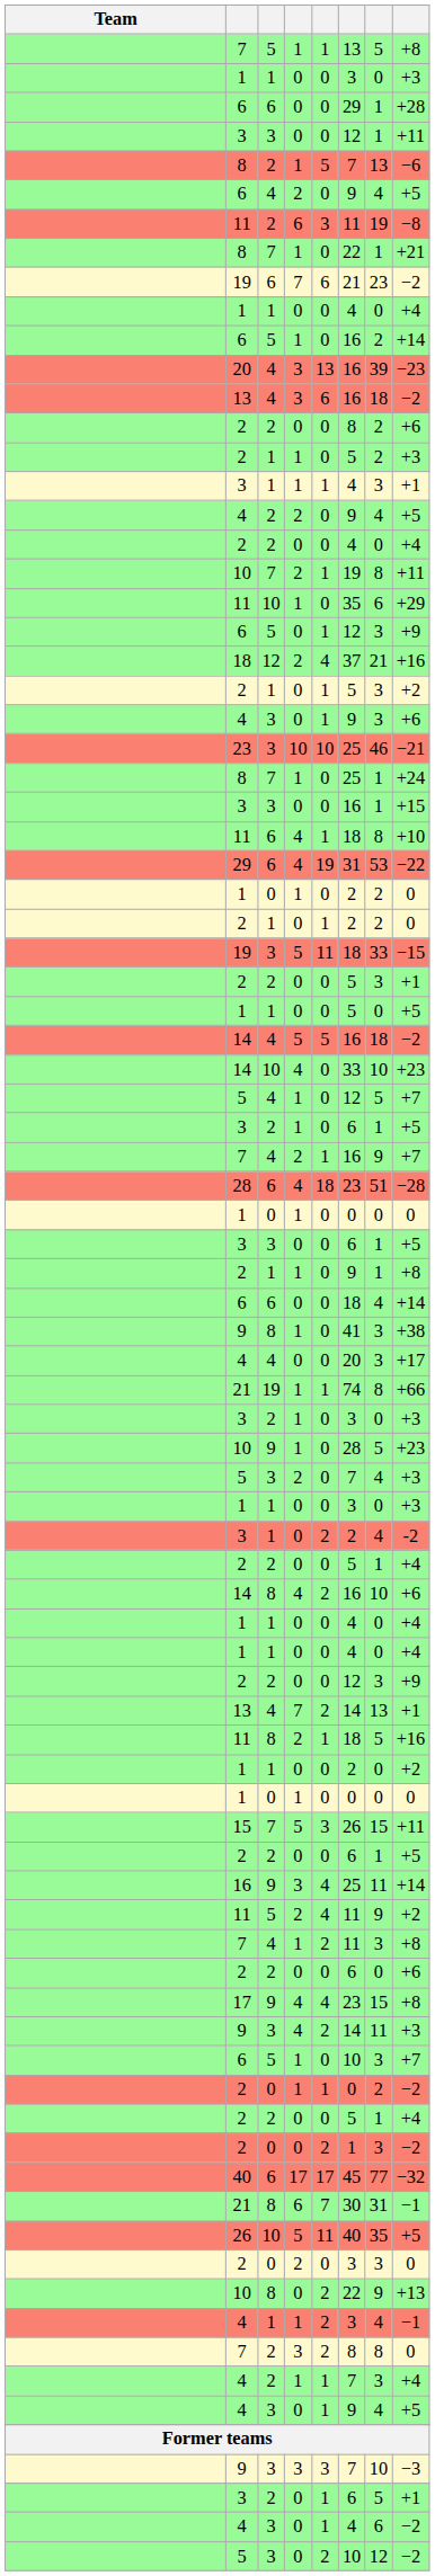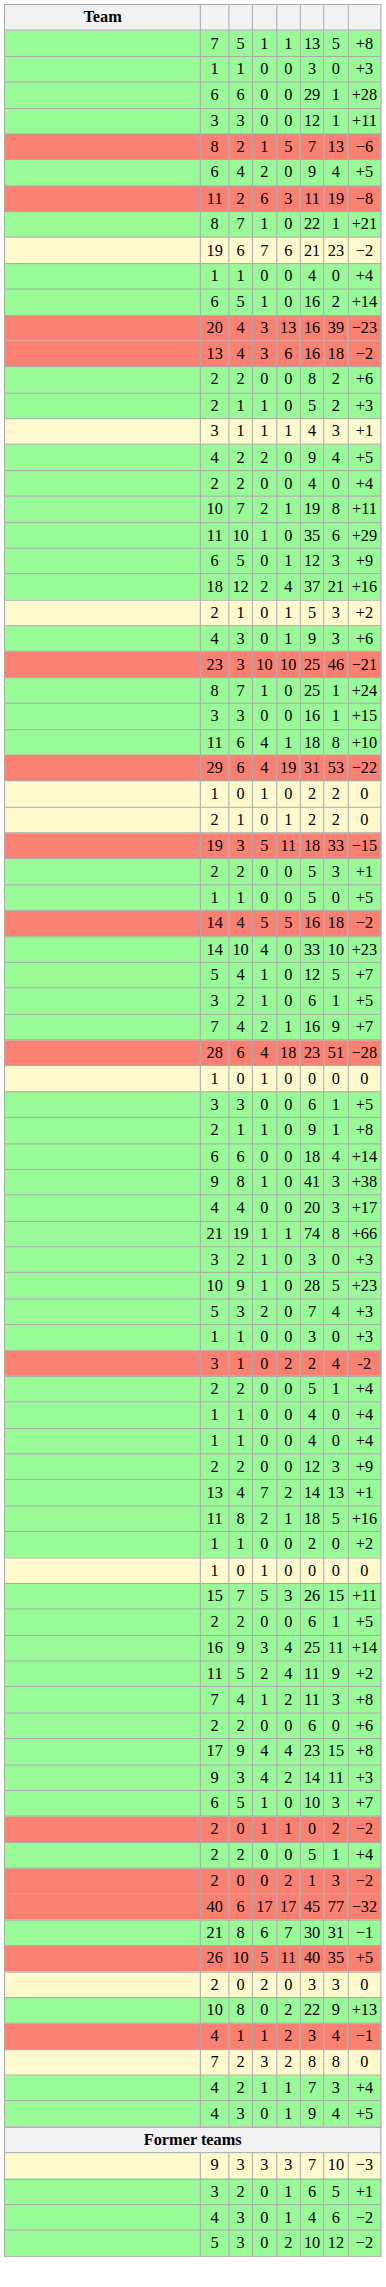 <table class="sortable wikitable" style="text-align:center">
 <tr>
 <th style="width:185px;">Team</th>
 <th width="20"></th>
 <th width="10"></th>
 <th width="10"></th>
 <th width="10"></th>
 <th width="10"></th>
 <th width="10"></th>
 <th width="10"></th>
 </tr>
 <tr bgcolor=PaleGreen>
 <td align=left></td>
 <td>7</td>
 <td>5</td>
 <td>1</td>
 <td>1</td>
 <td>13</td>
 <td>5</td>
 <td>+8</td>
 </tr>
 <tr bgcolor=PaleGreen>
 <td align=left></td>
 <td>1</td>
 <td>1</td>
 <td>0</td>
 <td>0</td>
 <td>3</td>
 <td>0</td>
 <td>+3</td>
 </tr>
 <tr bgcolor=PaleGreen>
 <td align=left></td>
 <td>6</td>
 <td>6</td>
 <td>0</td>
 <td>0</td>
 <td>29</td>
 <td>1</td>
 <td>+28</td>
 </tr>
 <tr bgcolor=PaleGreen>
 <td align=left></td>
 <td>3</td>
 <td>3</td>
 <td>0</td>
 <td>0</td>
 <td>12</td>
 <td>1</td>
 <td>+11</td>
 </tr>
 <tr bgcolor=Salmon>
 <td align=left></td>
 <td>8</td>
 <td>2</td>
 <td>1</td>
 <td>5</td>
 <td>7</td>
 <td>13</td>
 <td>−6</td>
 </tr>
 <tr bgcolor=PaleGreen>
 <td align=left></td>
 <td>6</td>
 <td>4</td>
 <td>2</td>
 <td>0</td>
 <td>9</td>
 <td>4</td>
 <td>+5</td>
 </tr>
 <tr bgcolor=Salmon>
 <td align=left></td>
 <td>11</td>
 <td>2</td>
 <td>6</td>
 <td>3</td>
 <td>11</td>
 <td>19</td>
 <td>−8</td>
 </tr>
 <tr bgcolor=PaleGreen>
 <td align=left></td>
 <td>8</td>
 <td>7</td>
 <td>1</td>
 <td>0</td>
 <td>22</td>
 <td>1</td>
 <td>+21</td>
 </tr>
 <tr bgcolor=LemonChiffon>
 <td align=left></td>
 <td>19</td>
 <td>6</td>
 <td>7</td>
 <td>6</td>
 <td>21</td>
 <td>23</td>
 <td>−2</td>
 </tr>
 <tr bgcolor=PaleGreen>
 <td align=left></td>
 <td>1</td>
 <td>1</td>
 <td>0</td>
 <td>0</td>
 <td>4</td>
 <td>0</td>
 <td>+4</td>
 </tr>
 <tr bgcolor=PaleGreen>
 <td align=left></td>
 <td>6</td>
 <td>5</td>
 <td>1</td>
 <td>0</td>
 <td>16</td>
 <td>2</td>
 <td>+14</td>
 </tr>
 <tr bgcolor=Salmon>
 <td align=left></td>
 <td>20</td>
 <td>4</td>
 <td>3</td>
 <td>13</td>
 <td>16</td>
 <td>39</td>
 <td>−23</td>
 </tr>
 <tr bgcolor=Salmon>
 <td align=left></td>
 <td>13</td>
 <td>4</td>
 <td>3</td>
 <td>6</td>
 <td>16</td>
 <td>18</td>
 <td>−2</td>
 </tr>
 <tr bgcolor=PaleGreen>
 <td align=left></td>
 <td>2</td>
 <td>2</td>
 <td>0</td>
 <td>0</td>
 <td>8</td>
 <td>2</td>
 <td>+6</td>
 </tr>
 <tr bgcolor=PaleGreen>
 <td align=left></td>
 <td>2</td>
 <td>1</td>
 <td>1</td>
 <td>0</td>
 <td>5</td>
 <td>2</td>
 <td>+3</td>
 </tr>
 <tr bgcolor=LemonChiffon>
 <td align=left></td>
 <td>3</td>
 <td>1</td>
 <td>1</td>
 <td>1</td>
 <td>4</td>
 <td>3</td>
 <td>+1</td>
 </tr>
 <tr bgcolor=PaleGreen>
 <td align=left></td>
 <td>4</td>
 <td>2</td>
 <td>2</td>
 <td>0</td>
 <td>9</td>
 <td>4</td>
 <td>+5</td>
 </tr>
 <tr bgcolor=PaleGreen>
 <td align=left></td>
 <td>2</td>
 <td>2</td>
 <td>0</td>
 <td>0</td>
 <td>4</td>
 <td>0</td>
 <td>+4</td>
 </tr>
 <tr bgcolor=PaleGreen>
 <td align=left></td>
 <td>10</td>
 <td>7</td>
 <td>2</td>
 <td>1</td>
 <td>19</td>
 <td>8</td>
 <td>+11</td>
 </tr>
 <tr bgcolor=PaleGreen>
 <td align=left></td>
 <td>11</td>
 <td>10</td>
 <td>1</td>
 <td>0</td>
 <td>35</td>
 <td>6</td>
 <td>+29</td>
 </tr>
 <tr bgcolor=PaleGreen>
 <td align=left></td>
 <td>6</td>
 <td>5</td>
 <td>0</td>
 <td>1</td>
 <td>12</td>
 <td>3</td>
 <td>+9</td>
 </tr>
 <tr bgcolor=PaleGreen>
 <td align=left></td>
 <td>18</td>
 <td>12</td>
 <td>2</td>
 <td>4</td>
 <td>37</td>
 <td>21</td>
 <td>+16</td>
 </tr>
 <tr bgcolor=LemonChiffon>
 <td align=left></td>
 <td>2</td>
 <td>1</td>
 <td>0</td>
 <td>1</td>
 <td>5</td>
 <td>3</td>
 <td>+2</td>
 </tr>
 <tr bgcolor=PaleGreen>
 <td align=left></td>
 <td>4</td>
 <td>3</td>
 <td>0</td>
 <td>1</td>
 <td>9</td>
 <td>3</td>
 <td>+6</td>
 </tr>
 <tr bgcolor=Salmon>
 <td align=left></td>
 <td>23</td>
 <td>3</td>
 <td>10</td>
 <td>10</td>
 <td>25</td>
 <td>46</td>
 <td>−21</td>
 </tr>
 <tr bgcolor=PaleGreen>
 <td align=left></td>
 <td>8</td>
 <td>7</td>
 <td>1</td>
 <td>0</td>
 <td>25</td>
 <td>1</td>
 <td>+24</td>
 </tr>
 <tr bgcolor=PaleGreen>
 <td align=left></td>
 <td>3</td>
 <td>3</td>
 <td>0</td>
 <td>0</td>
 <td>16</td>
 <td>1</td>
 <td>+15</td>
 </tr>
 <tr bgcolor=PaleGreen>
 <td align=left></td>
 <td>11</td>
 <td>6</td>
 <td>4</td>
 <td>1</td>
 <td>18</td>
 <td>8</td>
 <td>+10</td>
 </tr>
 <tr bgcolor=Salmon>
 <td align=left></td>
 <td>29</td>
 <td>6</td>
 <td>4</td>
 <td>19</td>
 <td>31</td>
 <td>53</td>
 <td>−22</td>
 </tr>
 <tr bgcolor=LemonChiffon>
 <td align=left></td>
 <td>1</td>
 <td>0</td>
 <td>1</td>
 <td>0</td>
 <td>2</td>
 <td>2</td>
 <td>0</td>
 </tr>
 <tr bgcolor=LemonChiffon>
 <td align=left></td>
 <td>2</td>
 <td>1</td>
 <td>0</td>
 <td>1</td>
 <td>2</td>
 <td>2</td>
 <td>0</td>
 </tr>
 <tr bgcolor=Salmon>
 <td align=left></td>
 <td>19</td>
 <td>3</td>
 <td>5</td>
 <td>11</td>
 <td>18</td>
 <td>33</td>
 <td>−15</td>
 </tr>
 <tr bgcolor=PaleGreen>
 <td align=left></td>
 <td>2</td>
 <td>2</td>
 <td>0</td>
 <td>0</td>
 <td>5</td>
 <td>3</td>
 <td>+1</td>
 </tr>
 <tr bgcolor=PaleGreen>
 <td align=left></td>
 <td>1</td>
 <td>1</td>
 <td>0</td>
 <td>0</td>
 <td>5</td>
 <td>0</td>
 <td>+5</td>
 </tr>
 <tr bgcolor=Salmon>
 <td align=left></td>
 <td>14</td>
 <td>4</td>
 <td>5</td>
 <td>5</td>
 <td>16</td>
 <td>18</td>
 <td>−2</td>
 </tr>
 <tr bgcolor=PaleGreen>
 <td align=left></td>
 <td>14</td>
 <td>10</td>
 <td>4</td>
 <td>0</td>
 <td>33</td>
 <td>10</td>
 <td>+23</td>
 </tr>
 <tr bgcolor=PaleGreen>
 <td align=left></td>
 <td>5</td>
 <td>4</td>
 <td>1</td>
 <td>0</td>
 <td>12</td>
 <td>5</td>
 <td>+7</td>
 </tr>
 <tr bgcolor=PaleGreen>
 <td align=left></td>
 <td>3</td>
 <td>2</td>
 <td>1</td>
 <td>0</td>
 <td>6</td>
 <td>1</td>
 <td>+5</td>
 </tr>
 <tr bgcolor=PaleGreen>
 <td align=left></td>
 <td>7</td>
 <td>4</td>
 <td>2</td>
 <td>1</td>
 <td>16</td>
 <td>9</td>
 <td>+7</td>
 </tr>
 <tr bgcolor=Salmon>
 <td align=left></td>
 <td>28</td>
 <td>6</td>
 <td>4</td>
 <td>18</td>
 <td>23</td>
 <td>51</td>
 <td>−28</td>
 </tr>
 <tr bgcolor=LemonChiffon>
 <td align=left></td>
 <td>1</td>
 <td>0</td>
 <td>1</td>
 <td>0</td>
 <td>0</td>
 <td>0</td>
 <td>0</td>
 </tr>
 <tr bgcolor=PaleGreen>
 <td align=left></td>
 <td>3</td>
 <td>3</td>
 <td>0</td>
 <td>0</td>
 <td>6</td>
 <td>1</td>
 <td>+5</td>
 </tr>
 <tr bgcolor=PaleGreen>
 <td align=left></td>
 <td>2</td>
 <td>1</td>
 <td>1</td>
 <td>0</td>
 <td>9</td>
 <td>1</td>
 <td>+8</td>
 </tr>
 <tr bgcolor=PaleGreen>
 <td align=left></td>
 <td>6</td>
 <td>6</td>
 <td>0</td>
 <td>0</td>
 <td>18</td>
 <td>4</td>
 <td>+14</td>
 </tr>
 <tr bgcolor=PaleGreen>
 <td align=left></td>
 <td>9</td>
 <td>8</td>
 <td>1</td>
 <td>0</td>
 <td>41</td>
 <td>3</td>
 <td>+38</td>
 </tr>
 <tr bgcolor=PaleGreen>
 <td align=left></td>
 <td>4</td>
 <td>4</td>
 <td>0</td>
 <td>0</td>
 <td>20</td>
 <td>3</td>
 <td>+17</td>
 </tr>
 <tr bgcolor=PaleGreen>
 <td align=left></td>
 <td>21</td>
 <td>19</td>
 <td>1</td>
 <td>1</td>
 <td>74</td>
 <td>8</td>
 <td>+66</td>
 </tr>
 <tr bgcolor=PaleGreen>
 <td align=left></td>
 <td>3</td>
 <td>2</td>
 <td>1</td>
 <td>0</td>
 <td>3</td>
 <td>0</td>
 <td>+3</td>
 </tr>
 <tr bgcolor=PaleGreen>
 <td align=left></td>
 <td>10</td>
 <td>9</td>
 <td>1</td>
 <td>0</td>
 <td>28</td>
 <td>5</td>
 <td>+23</td>
 </tr>
 <tr bgcolor=PaleGreen>
 <td align=left></td>
 <td>5</td>
 <td>3</td>
 <td>2</td>
 <td>0</td>
 <td>7</td>
 <td>4</td>
 <td>+3</td>
 </tr>
 <tr bgcolor=PaleGreen>
 <td align=left></td>
 <td>1</td>
 <td>1</td>
 <td>0</td>
 <td>0</td>
 <td>3</td>
 <td>0</td>
 <td>+3</td>
 </tr>
 <tr bgcolor=Salmon>
 <td align=left></td>
 <td>3</td>
 <td>1</td>
 <td>0</td>
 <td>2</td>
 <td>2</td>
 <td>4</td>
 <td>-2</td>
 </tr>
 <tr bgcolor=PaleGreen>
 <td align=left></td>
 <td>2</td>
 <td>2</td>
 <td>0</td>
 <td>0</td>
 <td>5</td>
 <td>1</td>
 <td>+4</td>
 </tr>
 <tr bgcolor=PaleGreen>
 <td align=left></td>
-<td>14</td>
-<td>8</td>
-<td>4</td>
-<td>2</td>
-<td>16</td>
-<td>10</td>
-<td>+6</td>
-</tr>
-<tr bgcolor=PaleGreen>
-<td align=left></td>
 <td>1</td>
 <td>1</td>
 <td>0</td>
 <td>0</td>
 <td>4</td>
 <td>0</td>
 <td>+4</td>
 </tr>
 <tr bgcolor=PaleGreen>
 <td align=left></td>
 <td>1</td>
 <td>1</td>
 <td>0</td>
 <td>0</td>
 <td>4</td>
 <td>0</td>
 <td>+4</td>
 </tr>
 <tr bgcolor=PaleGreen>
 <td align=left></td>
 <td>2</td>
 <td>2</td>
 <td>0</td>
 <td>0</td>
 <td>12</td>
 <td>3</td>
 <td>+9</td>
 </tr>
 <tr bgcolor=PaleGreen>
 <td align=left></td>
 <td>13</td>
 <td>4</td>
 <td>7</td>
 <td>2</td>
 <td>14</td>
 <td>13</td>
 <td>+1</td>
 </tr>
 <tr bgcolor=PaleGreen>
 <td align=left></td>
 <td>11</td>
 <td>8</td>
 <td>2</td>
 <td>1</td>
 <td>18</td>
 <td>5</td>
 <td>+16</td>
 </tr>
 <tr bgcolor=PaleGreen>
 <td align=left></td>
 <td>1</td>
 <td>1</td>
 <td>0</td>
 <td>0</td>
 <td>2</td>
 <td>0</td>
 <td>+2</td>
 </tr>
 <tr bgcolor=LemonChiffon>
 <td align=left></td>
 <td>1</td>
 <td>0</td>
 <td>1</td>
 <td>0</td>
 <td>0</td>
 <td>0</td>
 <td>0</td>
 </tr>
 <tr bgcolor=PaleGreen>
 <td align=left></td>
 <td>15</td>
 <td>7</td>
 <td>5</td>
 <td>3</td>
 <td>26</td>
 <td>15</td>
 <td>+11</td>
 </tr>
 <tr bgcolor=PaleGreen>
 <td align=left></td>
 <td>2</td>
 <td>2</td>
 <td>0</td>
 <td>0</td>
 <td>6</td>
 <td>1</td>
 <td>+5</td>
 </tr>
 <tr bgcolor=PaleGreen>
 <td align=left></td>
 <td>16</td>
 <td>9</td>
 <td>3</td>
 <td>4</td>
 <td>25</td>
 <td>11</td>
 <td>+14</td>
 </tr>
 <tr bgcolor=PaleGreen>
 <td align=left></td>
 <td>11</td>
 <td>5</td>
 <td>2</td>
 <td>4</td>
 <td>11</td>
 <td>9</td>
 <td>+2</td>
 </tr>
 <tr bgcolor=PaleGreen>
 <td align=left></td>
 <td>7</td>
 <td>4</td>
 <td>1</td>
 <td>2</td>
 <td>11</td>
 <td>3</td>
 <td>+8</td>
 </tr>
 <tr bgcolor=PaleGreen>
 <td align=left></td>
 <td>2</td>
 <td>2</td>
 <td>0</td>
 <td>0</td>
 <td>6</td>
 <td>0</td>
 <td>+6</td>
 </tr>
 <tr bgcolor=PaleGreen>
 <td align=left></td>
 <td>17</td>
 <td>9</td>
 <td>4</td>
 <td>4</td>
 <td>23</td>
 <td>15</td>
 <td>+8</td>
 </tr>
 <tr bgcolor=PaleGreen>
 <td align=left></td>
 <td>9</td>
 <td>3</td>
 <td>4</td>
 <td>2</td>
 <td>14</td>
 <td>11</td>
 <td>+3</td>
 </tr>
 <tr bgcolor=PaleGreen>
 <td align=left></td>
 <td>6</td>
 <td>5</td>
 <td>1</td>
 <td>0</td>
 <td>10</td>
 <td>3</td>
 <td>+7</td>
 </tr>
 <tr bgcolor=Salmon>
 <td align=left></td>
 <td>2</td>
 <td>0</td>
 <td>1</td>
 <td>1</td>
 <td>0</td>
 <td>2</td>
 <td>−2</td>
 </tr>
 <tr bgcolor=PaleGreen>
 <td align=left></td>
 <td>2</td>
 <td>2</td>
 <td>0</td>
 <td>0</td>
 <td>5</td>
 <td>1</td>
 <td>+4</td>
 </tr>
 <tr bgcolor=Salmon>
 <td align=left></td>
 <td>2</td>
 <td>0</td>
 <td>0</td>
 <td>2</td>
 <td>1</td>
 <td>3</td>
 <td>−2</td>
 </tr>
 <tr bgcolor=Salmon>
 <td align=left></td>
 <td>40</td>
 <td>6</td>
 <td>17</td>
 <td>17</td>
 <td>45</td>
 <td>77</td>
 <td>−32</td>
 </tr>
 <tr bgcolor=PaleGreen>
 <td align=left></td>
 <td>21</td>
 <td>8</td>
 <td>6</td>
 <td>7</td>
 <td>30</td>
 <td>31</td>
 <td>−1</td>
 </tr>
 <tr bgcolor=Salmon>
 <td align=left></td>
 <td>26</td>
 <td>10</td>
 <td>5</td>
 <td>11</td>
 <td>40</td>
 <td>35</td>
 <td>+5</td>
 </tr>
 <tr bgcolor=LemonChiffon>
 <td align=left></td>
 <td>2</td>
 <td>0</td>
 <td>2</td>
 <td>0</td>
 <td>3</td>
 <td>3</td>
 <td>0</td>
 </tr>
 <tr bgcolor=PaleGreen>
 <td align=left></td>
 <td>10</td>
 <td>8</td>
 <td>0</td>
 <td>2</td>
 <td>22</td>
 <td>9</td>
 <td>+13</td>
 </tr>
 <tr bgcolor=Salmon>
 <td align=left></td>
 <td>4</td>
 <td>1</td>
 <td>1</td>
 <td>2</td>
 <td>3</td>
 <td>4</td>
 <td>−1</td>
 </tr>
 <tr bgcolor=LemonChiffon>
 <td align=left></td>
 <td>7</td>
 <td>2</td>
 <td>3</td>
 <td>2</td>
 <td>8</td>
 <td>8</td>
 <td>0</td>
 </tr>
 <tr bgcolor=PaleGreen>
 <td align=left></td>
 <td>4</td>
 <td>2</td>
 <td>1</td>
 <td>1</td>
 <td>7</td>
 <td>3</td>
 <td>+4</td>
 </tr>
 <tr bgcolor=PaleGreen>
 <td align=left></td>
 <td>4</td>
 <td>3</td>
 <td>0</td>
 <td>1</td>
 <td>9</td>
 <td>4</td>
 <td>+5</td>
 </tr>
 <tr>
 </tr>
 <tr class="sortbottom">
 <th colspan=8><strong>Former teams</strong></th>
 </tr>
 <tr bgcolor=LemonChiffon>
 <td align=left></td>
 <td>9</td>
 <td>3</td>
 <td>3</td>
 <td>3</td>
 <td>7</td>
 <td>10</td>
 <td>−3</td>
 </tr>
 <tr bgcolor=PaleGreen>
 <td align=left></td>
 <td>3</td>
 <td>2</td>
 <td>0</td>
 <td>1</td>
 <td>6</td>
 <td>5</td>
 <td>+1</td>
 </tr>
 <tr bgcolor=PaleGreen>
 <td align=left></td>
 <td>4</td>
 <td>3</td>
 <td>0</td>
 <td>1</td>
 <td>4</td>
 <td>6</td>
 <td>−2</td>
 </tr>
 <tr bgcolor=PaleGreen>
 <td align=left></td>
 <td>5</td>
 <td>3</td>
 <td>0</td>
 <td>2</td>
 <td>10</td>
 <td>12</td>
 <td>−2</td>
 </tr>
 </table>
